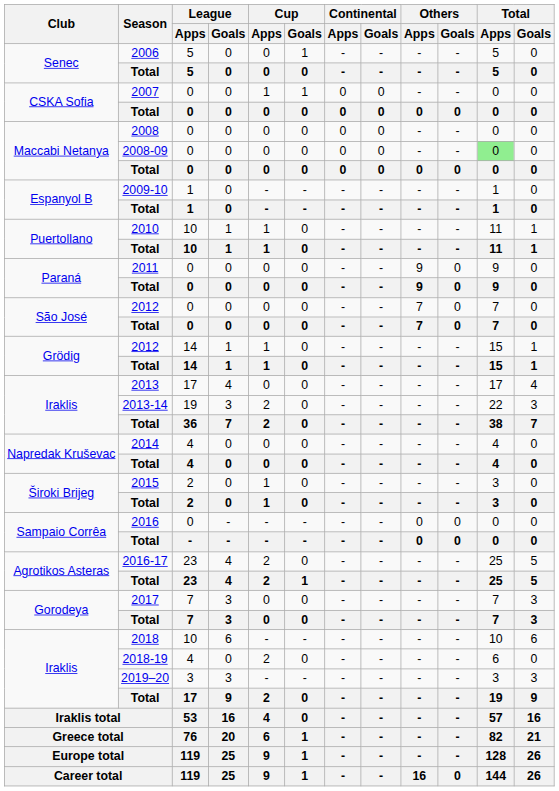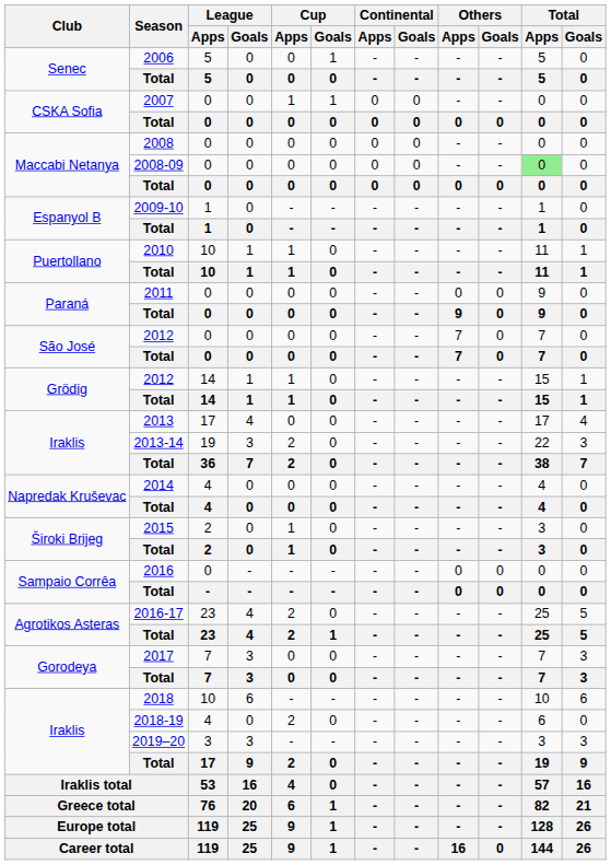 <table class="wikitable" style="text-align:center">
 <tr>
 <th rowspan=2>Club</th>
 <th rowspan=2>Season</th>
 <th colspan=2>League</th>
 <th colspan=2>Cup</th>
 <th colspan=2>Continental</th>
 <th colspan=2>Others</th>
 <th colspan=2>Total</th>
 </tr>
 <tr>
 <th>Apps</th>
 <th>Goals</th>
 <th>Apps</th>
 <th>Goals</th>
 <th>Apps</th>
 <th>Goals</th>
 <th>Apps</th>
 <th>Goals</th>
 <th>Apps</th>
 <th>Goals</th>
 </tr>
 <tr>
 <td rowspan=2><a href='#'>Senec</a></td>
 <td><a href='#'>2006</a></td>
 <td>5</td>
 <td>0</td>
 <td>0</td>
 <td>1</td>
 <td>-</td>
 <td>-</td>
 <td>-</td>
 <td>-</td>
 <td>5</td>
 <td>0</td>
 </tr>
 <tr>
 <th>Total</th>
 <th>5</th>
 <th>0</th>
 <th>0</th>
 <th>0</th>
 <th>-</th>
 <th>-</th>
 <th>-</th>
 <th>-</th>
 <th>5</th>
 <th>0</th>
 </tr>
 <tr>
 <td rowspan=2><a href='#'>CSKA Sofia</a></td>
 <td><a href='#'>2007</a></td>
 <td>0</td>
 <td>0</td>
 <td>1</td>
 <td>1</td>
 <td>0</td>
 <td>0</td>
 <td>-</td>
 <td>-</td>
 <td>0</td>
 <td>0</td>
 </tr>
 <tr>
 <th>Total</th>
 <th>0</th>
 <th>0</th>
 <th>0</th>
 <th>0</th>
 <th>0</th>
 <th>0</th>
 <th>0</th>
 <th>0</th>
 <th>0</th>
 <th>0</th>
 </tr>
 <tr>
 <td rowspan=3><a href='#'>Maccabi Netanya</a></td>
 <td><a href='#'>2008</a></td>
 <td>0</td>
 <td>0</td>
 <td>0</td>
 <td>0</td>
 <td>0</td>
 <td>0</td>
 <td>-</td>
 <td>-</td>
 <td>0</td>
 <td>0</td>
 </tr>
 <tr>
 <td><a href='#'>2008-09</a></td>
 <td>0</td>
 <td>0</td>
 <td>0</td>
 <td>0</td>
 <td>0</td>
 <td>0</td>
 <td>-</td>
 <td>-</td>
 <td style="background: lightgreen;">0</td>
 <td>0</td>
 </tr>
 <tr>
 <th>Total</th>
 <th>0</th>
 <th>0</th>
 <th>0</th>
 <th>0</th>
 <th>0</th>
 <th>0</th>
 <th>0</th>
 <th>0</th>
 <th>0</th>
 <th>0</th>
 </tr>
 <tr>
 <td rowspan=2><a href='#'>Espanyol B</a></td>
 <td><a href='#'>2009-10</a></td>
 <td>1</td>
 <td>0</td>
 <td>-</td>
 <td>-</td>
 <td>-</td>
 <td>-</td>
 <td>-</td>
 <td>-</td>
 <td>1</td>
 <td>0</td>
 </tr>
 <tr>
 <th>Total</th>
 <th>1</th>
 <th>0</th>
 <th>-</th>
 <th>-</th>
 <th>-</th>
 <th>-</th>
 <th>-</th>
 <th>-</th>
 <th>1</th>
 <th>0</th>
 </tr>
 <tr>
 <td rowspan=2><a href='#'>Puertollano</a></td>
 <td><a href='#'>2010</a></td>
 <td>10</td>
 <td>1</td>
 <td>1</td>
 <td>0</td>
 <td>-</td>
 <td>-</td>
 <td>-</td>
 <td>-</td>
 <td>11</td>
 <td>1</td>
 </tr>
 <tr>
 <th>Total</th>
 <th>10</th>
 <th>1</th>
 <th>1</th>
 <th>0</th>
 <th>-</th>
 <th>-</th>
 <th>-</th>
 <th>-</th>
 <th>11</th>
 <th>1</th>
 </tr>
 <tr>
 <td rowspan=2><a href='#'>Paraná</a></td>
 <td><a href='#'>2011</a></td>
 <td>0</td>
 <td>0</td>
 <td>0</td>
 <td>0</td>
 <td>-</td>
 <td>-</td>
-<td>9</td>
+<td>0</td>
 <td>0</td>
 <td>9</td>
 <td>0</td>
 </tr>
 <tr>
 <th>Total</th>
 <th>0</th>
 <th>0</th>
 <th>0</th>
 <th>0</th>
 <th>-</th>
 <th>-</th>
 <th>9</th>
 <th>0</th>
 <th>9</th>
 <th>0</th>
 </tr>
 <tr>
 <td rowspan=2><a href='#'>São José</a></td>
 <td><a href='#'>2012</a></td>
 <td>0</td>
 <td>0</td>
 <td>0</td>
 <td>0</td>
 <td>-</td>
 <td>-</td>
 <td>7</td>
 <td>0</td>
 <td>7</td>
 <td>0</td>
 </tr>
 <tr>
 <th>Total</th>
 <th>0</th>
 <th>0</th>
 <th>0</th>
 <th>0</th>
 <th>-</th>
 <th>-</th>
 <th>7</th>
 <th>0</th>
 <th>7</th>
 <th>0</th>
 </tr>
 <tr>
 <td rowspan=2><a href='#'>Grödig</a></td>
 <td><a href='#'>2012</a></td>
 <td>14</td>
 <td>1</td>
 <td>1</td>
 <td>0</td>
 <td>-</td>
 <td>-</td>
 <td>-</td>
 <td>-</td>
 <td>15</td>
 <td>1</td>
 </tr>
 <tr>
 <th>Total</th>
 <th>14</th>
 <th>1</th>
 <th>1</th>
 <th>0</th>
 <th>-</th>
 <th>-</th>
 <th>-</th>
 <th>-</th>
 <th>15</th>
 <th>1</th>
 </tr>
 <tr>
 <td rowspan=3><a href='#'>Iraklis</a></td>
 <td><a href='#'>2013</a></td>
 <td>17</td>
 <td>4</td>
 <td>0</td>
 <td>0</td>
 <td>-</td>
 <td>-</td>
 <td>-</td>
 <td>-</td>
 <td>17</td>
 <td>4</td>
 </tr>
 <tr>
 <td><a href='#'>2013-14</a></td>
 <td>19</td>
 <td>3</td>
 <td>2</td>
 <td>0</td>
 <td>-</td>
 <td>-</td>
 <td>-</td>
 <td>-</td>
 <td>22</td>
 <td>3</td>
 </tr>
 <tr>
 <th>Total</th>
 <th>36</th>
 <th>7</th>
 <th>2</th>
 <th>0</th>
 <th>-</th>
 <th>-</th>
 <th>-</th>
 <th>-</th>
 <th>38</th>
 <th>7</th>
 </tr>
 <tr>
 <td rowspan=2><a href='#'>Napredak Kruševac</a></td>
 <td><a href='#'>2014</a></td>
 <td>4</td>
 <td>0</td>
 <td>0</td>
 <td>0</td>
 <td>-</td>
 <td>-</td>
 <td>-</td>
 <td>-</td>
 <td>4</td>
 <td>0</td>
 </tr>
 <tr>
 <th>Total</th>
 <th>4</th>
 <th>0</th>
 <th>0</th>
 <th>0</th>
 <th>-</th>
 <th>-</th>
 <th>-</th>
 <th>-</th>
 <th>4</th>
 <th>0</th>
 </tr>
 <tr>
 <td rowspan=2><a href='#'>Široki Brijeg</a></td>
 <td><a href='#'>2015</a></td>
 <td>2</td>
 <td>0</td>
 <td>1</td>
 <td>0</td>
 <td>-</td>
 <td>-</td>
 <td>-</td>
 <td>-</td>
 <td>3</td>
 <td>0</td>
 </tr>
 <tr>
 <th>Total</th>
 <th>2</th>
 <th>0</th>
 <th>1</th>
 <th>0</th>
 <th>-</th>
 <th>-</th>
 <th>-</th>
 <th>-</th>
 <th>3</th>
 <th>0</th>
 </tr>
 <tr>
 <td rowspan=2><a href='#'>Sampaio Corrêa</a></td>
 <td><a href='#'>2016</a></td>
 <td>0</td>
 <td>-</td>
 <td>-</td>
 <td>-</td>
 <td>-</td>
 <td>-</td>
 <td>0</td>
 <td>0</td>
 <td>0</td>
 <td>0</td>
 </tr>
 <tr>
 <th>Total</th>
 <th>-</th>
 <th>-</th>
 <th>-</th>
 <th>-</th>
 <th>-</th>
 <th>-</th>
 <th>0</th>
 <th>0</th>
 <th>0</th>
 <th>0</th>
 </tr>
 <tr>
 <td rowspan=2><a href='#'>Agrotikos Asteras</a></td>
 <td><a href='#'>2016-17</a></td>
 <td>23</td>
 <td>4</td>
 <td>2</td>
 <td>0</td>
 <td>-</td>
 <td>-</td>
 <td>-</td>
 <td>-</td>
 <td>25</td>
 <td>5</td>
 </tr>
 <tr>
 <th>Total</th>
 <th>23</th>
 <th>4</th>
 <th>2</th>
 <th>1</th>
 <th>-</th>
 <th>-</th>
 <th>-</th>
 <th>-</th>
 <th>25</th>
 <th>5</th>
 </tr>
 <tr>
 <td rowspan=2><a href='#'>Gorodeya</a></td>
 <td><a href='#'>2017</a></td>
 <td>7</td>
 <td>3</td>
 <td>0</td>
 <td>0</td>
 <td>-</td>
 <td>-</td>
 <td>-</td>
 <td>-</td>
 <td>7</td>
 <td>3</td>
 </tr>
 <tr>
 <th>Total</th>
 <th>7</th>
 <th>3</th>
 <th>0</th>
 <th>0</th>
 <th>-</th>
 <th>-</th>
 <th>-</th>
 <th>-</th>
 <th>7</th>
 <th>3</th>
 </tr>
 <tr>
 <td rowspan=4><a href='#'>Iraklis</a></td>
 <td><a href='#'>2018</a></td>
 <td>10</td>
 <td>6</td>
 <td>-</td>
 <td>-</td>
 <td>-</td>
 <td>-</td>
 <td>-</td>
 <td>-</td>
 <td>10</td>
 <td>6</td>
 </tr>
 <tr>
 <td><a href='#'>2018-19</a></td>
 <td>4</td>
 <td>0</td>
 <td>2</td>
 <td>0</td>
 <td>-</td>
 <td>-</td>
 <td>-</td>
 <td>-</td>
 <td>6</td>
 <td>0</td>
 </tr>
 <tr>
 <td><a href='#'>2019–20</a></td>
 <td>3</td>
 <td>3</td>
 <td>-</td>
 <td>-</td>
 <td>-</td>
 <td>-</td>
 <td>-</td>
 <td>-</td>
 <td>3</td>
 <td>3</td>
 </tr>
 <tr>
 <th>Total</th>
 <th>17</th>
 <th>9</th>
 <th>2</th>
 <th>0</th>
 <th>-</th>
 <th>-</th>
 <th>-</th>
 <th>-</th>
 <th>19</th>
 <th>9</th>
 </tr>
 <tr>
 <th colspan=2>Iraklis total</th>
 <th>53</th>
 <th>16</th>
 <th>4</th>
 <th>0</th>
 <th>-</th>
 <th>-</th>
 <th>-</th>
 <th>-</th>
 <th>57</th>
 <th>16</th>
 </tr>
 <tr>
 <th colspan=2>Greece total</th>
 <th>76</th>
 <th>20</th>
 <th>6</th>
 <th>1</th>
 <th>-</th>
 <th>-</th>
 <th>-</th>
 <th>-</th>
 <th>82</th>
 <th>21</th>
 </tr>
 <tr>
 <th colspan=2>Europe total</th>
 <th>119</th>
 <th>25</th>
 <th>9</th>
 <th>1</th>
 <th>-</th>
 <th>-</th>
 <th>-</th>
 <th>-</th>
 <th>128</th>
 <th>26</th>
 </tr>
 <tr>
 <th colspan=2>Career total</th>
 <th>119</th>
 <th>25</th>
 <th>9</th>
 <th>1</th>
 <th>-</th>
 <th>-</th>
 <th>16</th>
 <th>0</th>
 <th>144</th>
 <th>26</th>
 </tr>
 </table>
